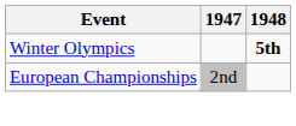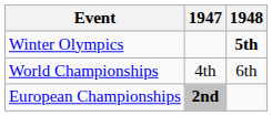 <table class="wikitable">
 <tr>
 <th>Event</th>
 <th>1947</th>
 <th>1948</th>
 </tr>
 <tr>
 <td><a href='#'>Winter Olympics</a></td>
 <td></td>
 <td align="center"><strong>5th</strong></td>
 </tr>
 <tr>
+<td><a href='#'>World Championships</a></td>
+<td align="center">4th</td>
+<td align="center">6th</td>
+</tr>
+<tr>
 <td><a href='#'>European Championships</a></td>
-<td align="center" bgcolor="silver">2nd</td>
+<td align="center" bgcolor="silver"><strong>2nd</strong></td>
 <td></td>
 </tr>
 </table>
